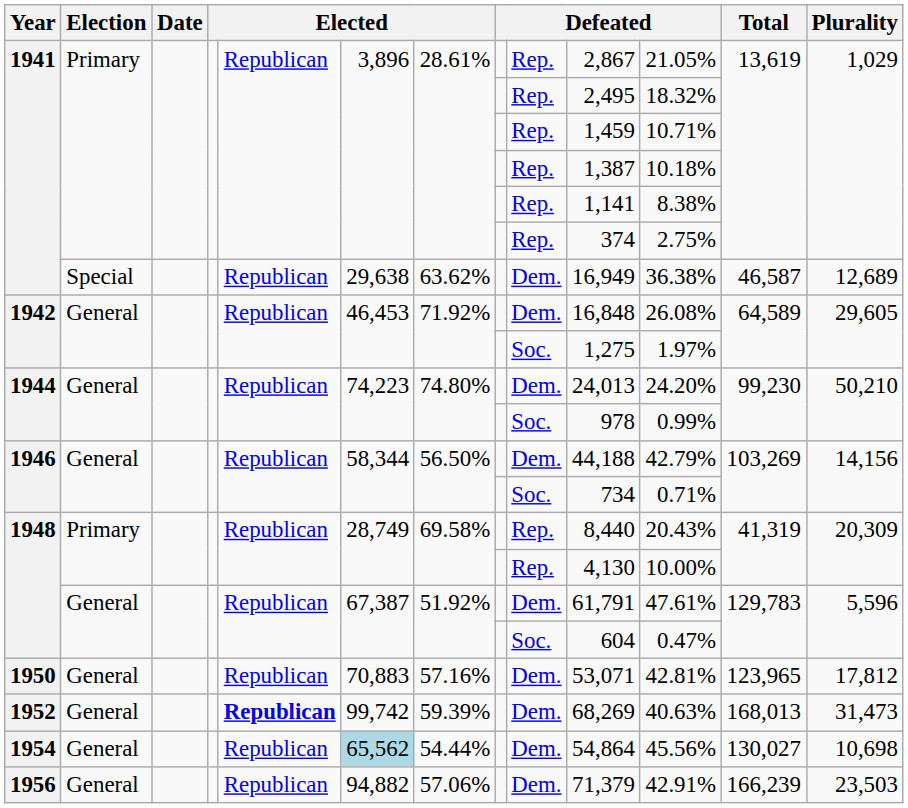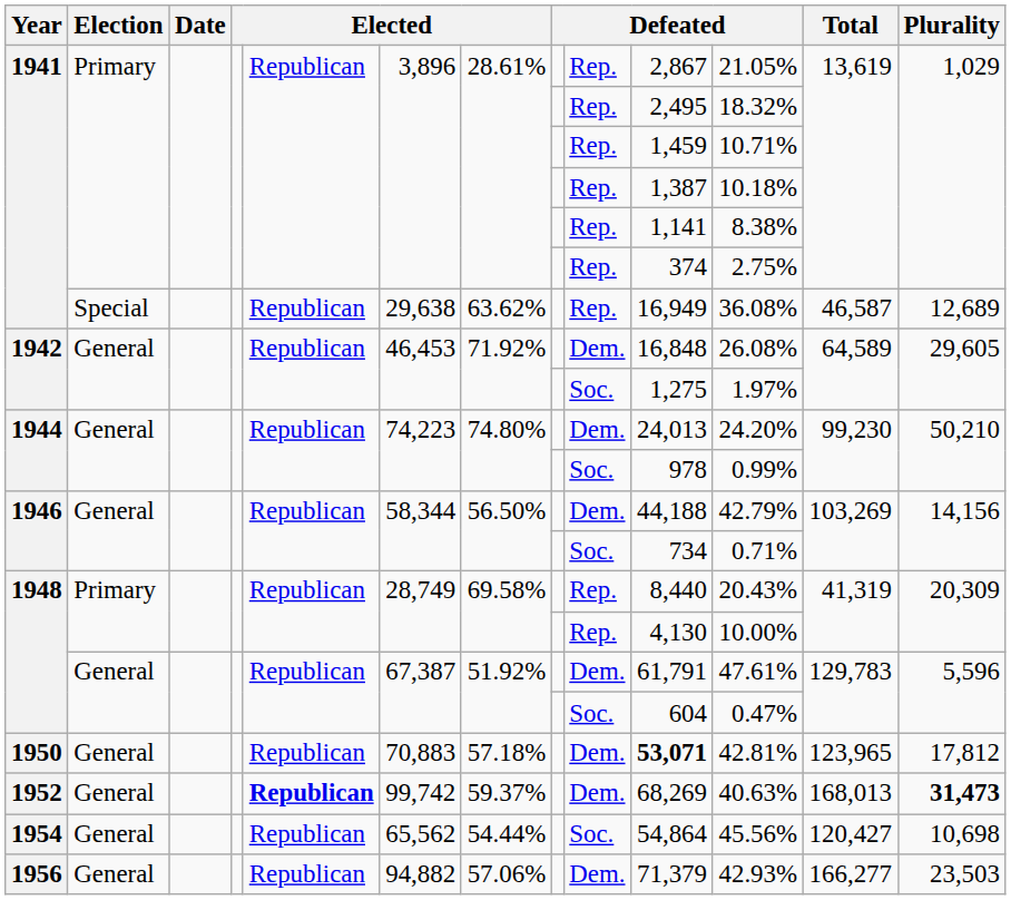 <table class=wikitable>
 <tr>
 <th>Year</th>
 <th>Election</th>
 <th>Date</th>
 <th ! colspan="4">Elected</th>
 <th ! colspan="4">Defeated</th>
 <th>Total</th>
 <th>Plurality</th>
 </tr>
 <tr>
 <th rowspan="7" valign="top">1941</th>
 <td rowspan="6" valign="top">Primary</td>
 <td rowspan="6" valign="top"></td>
 <td rowspan="6" valign="top"></td>
 <td rowspan="6" valign="top" ><a href='#'>Republican</a></td>
 <td rowspan="6" valign="top" align="right">3,896</td>
 <td rowspan="6" valign="top" align="right">28.61%</td>
 <td valign="top"></td>
 <td valign="top" ><a href='#'>Rep.</a></td>
 <td valign="top" align="right">2,867</td>
 <td valign="top" align="right">21.05%</td>
 <td rowspan="6" valign="top" align="right">13,619</td>
 <td rowspan="6" valign="top" align="right">1,029</td>
 </tr>
 <tr>
 <td valign="top"></td>
 <td valign="top" ><a href='#'>Rep.</a></td>
 <td valign="top" align="right">2,495</td>
 <td valign="top" align="right">18.32%</td>
 </tr>
 <tr>
 <td valign="top"></td>
 <td valign="top" ><a href='#'>Rep.</a></td>
 <td valign="top" align="right">1,459</td>
 <td valign="top" align="right">10.71%</td>
 </tr>
 <tr>
 <td valign="top"></td>
 <td valign="top" ><a href='#'>Rep.</a></td>
 <td valign="top" align="right">1,387</td>
 <td valign="top" align="right">10.18%</td>
 </tr>
 <tr>
 <td valign="top"></td>
 <td valign="top" ><a href='#'>Rep.</a></td>
 <td valign="top" align="right">1,141</td>
 <td valign="top" align="right">8.38%</td>
 </tr>
 <tr>
 <td valign="top"></td>
 <td valign="top" ><a href='#'>Rep.</a></td>
 <td valign="top" align="right">374</td>
 <td valign="top" align="right">2.75%</td>
 </tr>
 <tr>
 <td valign="top">Special</td>
 <td valign="top"></td>
 <td valign="top"></td>
 <td valign="top" ><a href='#'>Republican</a></td>
 <td valign="top" align="right">29,638</td>
 <td valign="top" align="right">63.62%</td>
 <td valign="top"></td>
-<td valign="top" ><a href='#'>Dem.</a></td>
+<td valign="top" ><a href='#'>Rep.</a></td>
 <td valign="top" align="right">16,949</td>
-<td valign="top" align="right">36.38%</td>
+<td valign="top" align="right">36.08%</td>
 <td valign="top" align="right">46,587</td>
 <td valign="top" align="right">12,689</td>
 </tr>
 <tr>
 <th rowspan="2" valign="top">1942</th>
 <td rowspan="2" valign="top">General</td>
 <td rowspan="2" valign="top"></td>
 <td rowspan="2" valign="top"></td>
 <td rowspan="2" valign="top" ><a href='#'>Republican</a></td>
 <td rowspan="2" valign="top" align="right">46,453</td>
 <td rowspan="2" valign="top" align="right">71.92%</td>
 <td valign="top"></td>
 <td valign="top" ><a href='#'>Dem.</a></td>
 <td valign="top" align="right">16,848</td>
 <td valign="top" align="right">26.08%</td>
 <td rowspan="2" valign="top" align="right">64,589</td>
 <td rowspan="2" valign="top" align="right">29,605</td>
 </tr>
 <tr>
 <td valign="top"></td>
 <td valign="top" ><a href='#'>Soc.</a></td>
 <td valign="top" align="right">1,275</td>
 <td valign="top" align="right">1.97%</td>
 </tr>
 <tr>
 <th rowspan="2" valign="top">1944</th>
 <td rowspan="2" valign="top">General</td>
 <td rowspan="2" valign="top"></td>
 <td rowspan="2" valign="top"></td>
 <td rowspan="2" valign="top" ><a href='#'>Republican</a></td>
 <td rowspan="2" valign="top" align="right">74,223</td>
 <td rowspan="2" valign="top" align="right">74.80%</td>
 <td valign="top"></td>
 <td valign="top" ><a href='#'>Dem.</a></td>
 <td valign="top" align="right">24,013</td>
 <td valign="top" align="right">24.20%</td>
 <td rowspan="2" valign="top" align="right">99,230</td>
 <td rowspan="2" valign="top" align="right">50,210</td>
 </tr>
 <tr>
 <td valign="top"></td>
 <td valign="top" ><a href='#'>Soc.</a></td>
 <td valign="top" align="right">978</td>
 <td valign="top" align="right">0.99%</td>
 </tr>
 <tr>
 <th rowspan="2" valign="top">1946</th>
 <td rowspan="2" valign="top">General</td>
 <td rowspan="2" valign="top"></td>
 <td rowspan="2" valign="top"></td>
 <td rowspan="2" valign="top" ><a href='#'>Republican</a></td>
 <td rowspan="2" valign="top" align="right">58,344</td>
 <td rowspan="2" valign="top" align="right">56.50%</td>
 <td valign="top"></td>
 <td valign="top" ><a href='#'>Dem.</a></td>
 <td valign="top" align="right">44,188</td>
 <td valign="top" align="right">42.79%</td>
 <td rowspan="2" valign="top" align="right">103,269</td>
 <td rowspan="2" valign="top" align="right">14,156</td>
 </tr>
 <tr>
 <td valign="top"></td>
 <td valign="top" ><a href='#'>Soc.</a></td>
 <td valign="top" align="right">734</td>
 <td valign="top" align="right">0.71%</td>
 </tr>
 <tr>
 <th rowspan="4" valign="top">1948</th>
 <td rowspan="2" valign="top">Primary</td>
 <td rowspan="2" valign="top"></td>
 <td rowspan="2" valign="top"></td>
 <td rowspan="2" valign="top" ><a href='#'>Republican</a></td>
 <td rowspan="2" valign="top" align="right">28,749</td>
 <td rowspan="2" valign="top" align="right">69.58%</td>
 <td valign="top"></td>
 <td valign="top" ><a href='#'>Rep.</a></td>
 <td valign="top" align="right">8,440</td>
 <td valign="top" align="right">20.43%</td>
 <td rowspan="2" valign="top" align="right">41,319</td>
 <td rowspan="2" valign="top" align="right">20,309</td>
 </tr>
 <tr>
 <td valign="top"></td>
 <td valign="top" ><a href='#'>Rep.</a></td>
 <td valign="top" align="right">4,130</td>
 <td valign="top" align="right">10.00%</td>
 </tr>
 <tr>
 <td rowspan="2" valign="top">General</td>
 <td rowspan="2" valign="top"></td>
 <td rowspan="2" valign="top"></td>
 <td rowspan="2" valign="top" ><a href='#'>Republican</a></td>
 <td rowspan="2" valign="top" align="right">67,387</td>
 <td rowspan="2" valign="top" align="right">51.92%</td>
 <td valign="top"></td>
 <td valign="top" ><a href='#'>Dem.</a></td>
 <td valign="top" align="right">61,791</td>
 <td valign="top" align="right">47.61%</td>
 <td rowspan="2" valign="top" align="right">129,783</td>
 <td rowspan="2" valign="top" align="right">5,596</td>
 </tr>
 <tr>
 <td valign="top"></td>
 <td valign="top" ><a href='#'>Soc.</a></td>
 <td valign="top" align="right">604</td>
 <td valign="top" align="right">0.47%</td>
 </tr>
 <tr>
 <th valign="top">1950</th>
 <td valign="top">General</td>
 <td valign="top"></td>
 <td valign="top"></td>
 <td valign="top" ><a href='#'>Republican</a></td>
 <td valign="top" align="right">70,883</td>
-<td valign="top" align="right">57.16%</td>
+<td valign="top" align="right">57.18%</td>
 <td valign="top"></td>
 <td valign="top" ><a href='#'>Dem.</a></td>
-<td valign="top" align="right">53,071</td>
+<td valign="top" align="right"><strong>53,071</strong></td>
 <td valign="top" align="right">42.81%</td>
 <td valign="top" align="right">123,965</td>
 <td valign="top" align="right">17,812</td>
 </tr>
 <tr>
 <th valign="top">1952</th>
 <td valign="top">General</td>
 <td valign="top"></td>
 <td valign="top"></td>
 <td valign="top" ><strong><a href='#'>Republican</a></strong></td>
 <td valign="top" align="right">99,742</td>
-<td valign="top" align="right">59.39%</td>
+<td valign="top" align="right">59.37%</td>
 <td valign="top"></td>
 <td valign="top" ><a href='#'>Dem.</a></td>
 <td valign="top" align="right">68,269</td>
 <td valign="top" align="right">40.63%</td>
 <td valign="top" align="right">168,013</td>
-<td valign="top" align="right">31,473</td>
+<td valign="top" align="right"><strong>31,473</strong></td>
 </tr>
 <tr>
 <th valign="top">1954</th>
 <td valign="top">General</td>
 <td valign="top"></td>
 <td valign="top"></td>
 <td valign="top" ><a href='#'>Republican</a></td>
-<td valign="top" align="right" style="background: lightblue;">65,562</td>
+<td valign="top" align="right">65,562</td>
 <td valign="top" align="right">54.44%</td>
 <td valign="top"></td>
-<td valign="top" ><a href='#'>Dem.</a></td>
+<td valign="top" ><a href='#'>Soc.</a></td>
 <td valign="top" align="right">54,864</td>
 <td valign="top" align="right">45.56%</td>
-<td valign="top" align="right">130,027</td>
+<td valign="top" align="right">120,427</td>
 <td valign="top" align="right">10,698</td>
 </tr>
 <tr>
 <th valign="top">1956</th>
 <td valign="top">General</td>
 <td valign="top"></td>
 <td valign="top"></td>
 <td valign="top" ><a href='#'>Republican</a></td>
 <td valign="top" align="right">94,882</td>
 <td valign="top" align="right">57.06%</td>
 <td valign="top"></td>
 <td valign="top" ><a href='#'>Dem.</a></td>
 <td valign="top" align="right">71,379</td>
-<td valign="top" align="right">42.91%</td>
-<td valign="top" align="right">166,239</td>
+<td valign="top" align="right">42.93%</td>
+<td valign="top" align="right">166,277</td>
 <td valign="top" align="right">23,503</td>
 </tr>
 </table>
